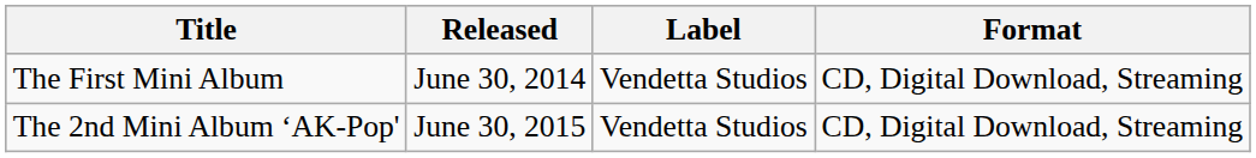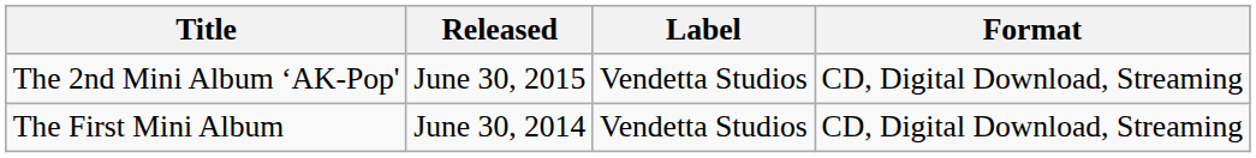 <table class="wikitable">
 <tr>
 <th>Title</th>
 <th>Released</th>
 <th>Label</th>
 <th>Format</th>
 </tr>
 <tr>
+<td>The 2nd Mini Album ‘AK-Pop'</td>
+<td>June 30, 2015</td>
+<td>Vendetta Studios</td>
+<td>CD, Digital Download, Streaming</td>
+</tr>
+<tr>
 <td>The First Mini Album</td>
 <td>June 30, 2014</td>
 <td>Vendetta Studios</td>
 <td>CD, Digital Download, Streaming</td>
 </tr>
-<tr>
-<td>The 2nd Mini Album ‘AK-Pop'</td>
-<td>June 30, 2015</td>
-<td>Vendetta Studios</td>
-<td>CD, Digital Download, Streaming</td>
-</tr>
 </table>
